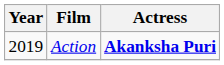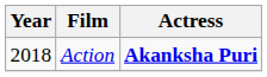 <table class="wikitable">
 <tr>
 <th>Year</th>
 <th>Film</th>
 <th>Actress</th>
 </tr>
 <tr>
-<td>2019</td>
+<td>2018</td>
 <td><em><a href='#'>Action</a></em></td>
 <td><strong><a href='#'>Akanksha Puri</a></strong></td>
 </tr>
 <tr>
 </tr>
 </table>
